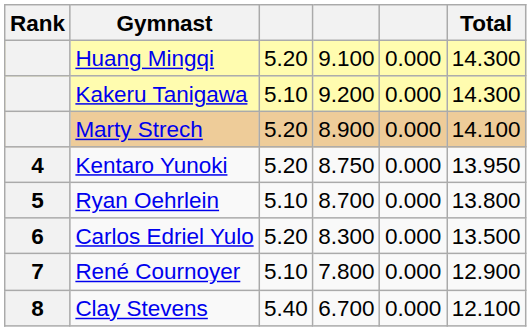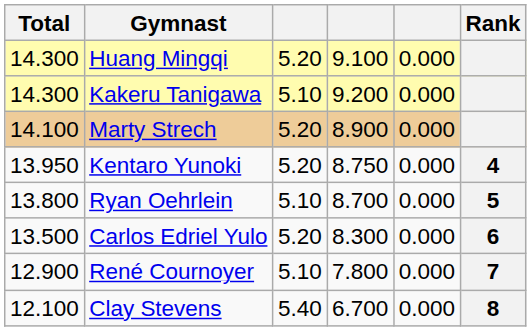 <table class="wikitable sortable" style="text-align:center; font-size:95%">
 <tr>
-<th scope=col>Rank</th>
+<th scope=col>Total</th>
 <th scope=col>Gymnast</th>
 <th scope=col></th>
 <th scope=col></th>
 <th scope=col></th>
-<th scope=col>Total</th>
+<th scope=col>Rank</th>
 </tr>
 <tr bgcolor=fffcaf>
-<th scope=row style="text-align:center"></th>
+<td>14.300</td>
 <td align=left><a href='#'>Huang Mingqi</a><br></td>
 <td>5.20</td>
 <td>9.100</td>
 <td>0.000</td>
-<td>14.300</td>
+<th scope=row style="text-align:center"></th>
 </tr>
 <tr bgcolor=fffcaf>
-<th scope=row style="text-align:center"></th>
+<td>14.300</td>
 <td align=left><a href='#'>Kakeru Tanigawa</a><br></td>
 <td>5.10</td>
 <td>9.200</td>
 <td>0.000</td>
-<td>14.300</td>
+<th scope=row style="text-align:center"></th>
 </tr>
 <tr bgcolor=eecc99>
-<th scope=row style="text-align:center"></th>
+<td>14.100</td>
 <td align=left><a href='#'>Marty Strech</a><br></td>
 <td>5.20</td>
 <td>8.900</td>
 <td>0.000</td>
-<td>14.100</td>
+<th scope=row style="text-align:center"></th>
 </tr>
 <tr>
-<th scope=row style="text-align:center">4</th>
+<td>13.950</td>
 <td align=left><a href='#'>Kentaro Yunoki</a><br></td>
 <td>5.20</td>
 <td>8.750</td>
 <td>0.000</td>
-<td>13.950</td>
+<th scope=row style="text-align:center">4</th>
 </tr>
 <tr>
-<th scope=row style="text-align:center">5</th>
+<td>13.800</td>
 <td align=left><a href='#'>Ryan Oehrlein</a><br></td>
 <td>5.10</td>
 <td>8.700</td>
 <td>0.000</td>
-<td>13.800</td>
+<th scope=row style="text-align:center">5</th>
 </tr>
 <tr>
-<th scope=row style="text-align:center">6</th>
+<td>13.500</td>
 <td align=left><a href='#'>Carlos Edriel Yulo</a><br></td>
 <td>5.20</td>
 <td>8.300</td>
 <td>0.000</td>
-<td>13.500</td>
+<th scope=row style="text-align:center">6</th>
 </tr>
 <tr>
-<th scope=row style="text-align:center">7</th>
+<td>12.900</td>
 <td align=left><a href='#'>René Cournoyer</a><br></td>
 <td>5.10</td>
 <td>7.800</td>
 <td>0.000</td>
-<td>12.900</td>
+<th scope=row style="text-align:center">7</th>
 </tr>
 <tr>
-<th scope=row style="text-align:center">8</th>
+<td>12.100</td>
 <td align=left><a href='#'>Clay Stevens</a><br></td>
 <td>5.40</td>
 <td>6.700</td>
 <td>0.000</td>
-<td>12.100</td>
+<th scope=row style="text-align:center">8</th>
 </tr>
 </table>
